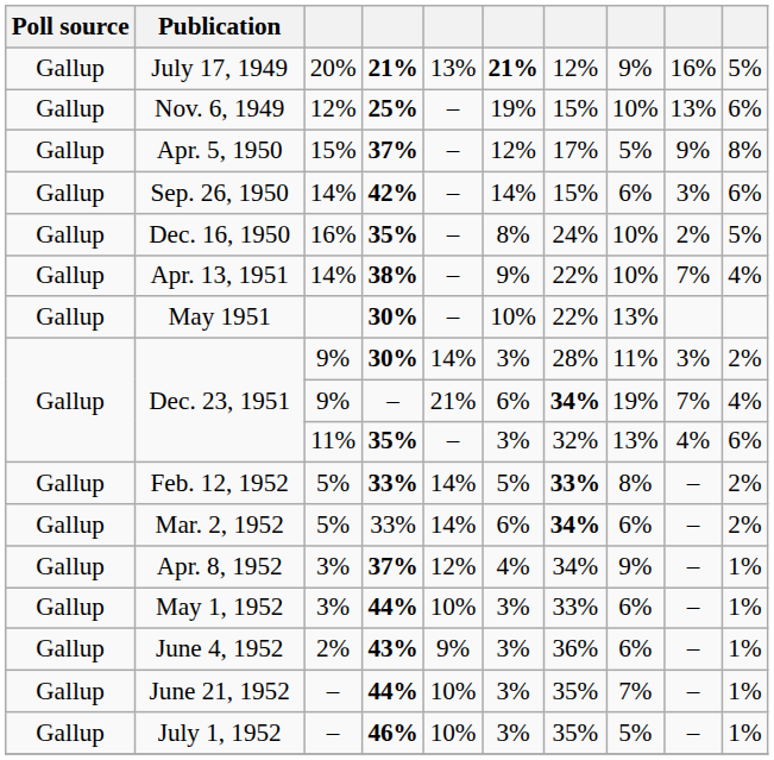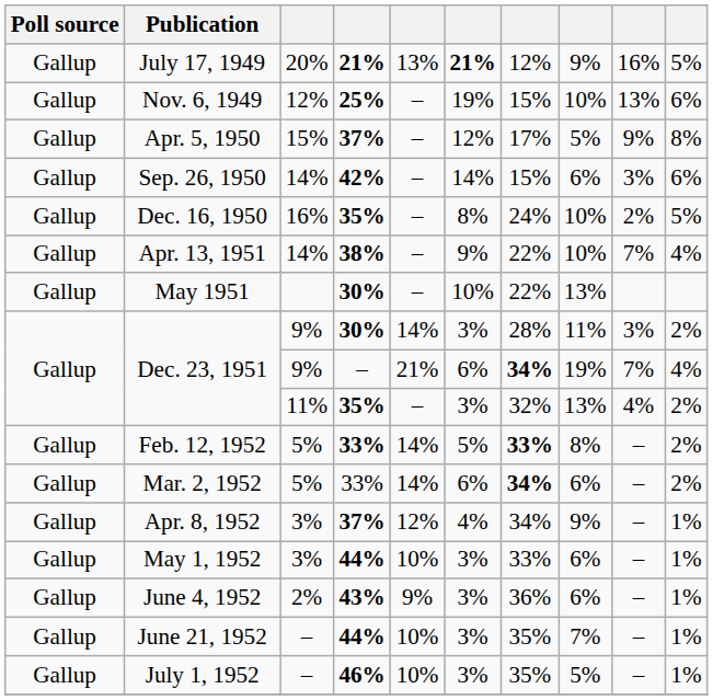 <table class="wikitable" style="font-size:90%;text-align:center;">
 <tr>
 <th>Poll source</th>
 <th style="width:90px;">Publication</th>
 <th></th>
 <th></th>
 <th></th>
 <th></th>
 <th></th>
 <th></th>
 <th></th>
 <th></th>
 </tr>
 <tr>
 <td>Gallup</td>
 <td>July 17, 1949</td>
 <td>20%</td>
 <td><strong>21%</strong></td>
 <td>13%</td>
 <td><strong>21%</strong></td>
 <td>12%</td>
 <td>9%</td>
 <td>16%</td>
 <td>5%</td>
 </tr>
 <tr>
 <td>Gallup</td>
 <td>Nov. 6, 1949</td>
 <td>12%</td>
 <td><strong>25%</strong></td>
 <td>–</td>
 <td>19%</td>
 <td>15%</td>
 <td>10%</td>
 <td>13%</td>
 <td>6%</td>
 </tr>
 <tr>
 <td>Gallup</td>
 <td>Apr. 5, 1950</td>
 <td>15%</td>
 <td><strong>37%</strong></td>
 <td>–</td>
 <td>12%</td>
 <td>17%</td>
 <td>5%</td>
 <td>9%</td>
 <td>8%</td>
 </tr>
 <tr>
 <td>Gallup</td>
 <td>Sep. 26, 1950</td>
 <td>14%</td>
 <td><strong>42%</strong></td>
 <td>–</td>
 <td>14%</td>
 <td>15%</td>
 <td>6%</td>
 <td>3%</td>
 <td>6%</td>
 </tr>
 <tr>
 <td>Gallup</td>
 <td>Dec. 16, 1950</td>
 <td>16%</td>
 <td><strong>35%</strong></td>
 <td>–</td>
 <td>8%</td>
 <td>24%</td>
 <td>10%</td>
 <td>2%</td>
 <td>5%</td>
 </tr>
 <tr>
 <td>Gallup</td>
 <td>Apr. 13, 1951</td>
 <td>14%</td>
 <td><strong>38%</strong></td>
 <td>–</td>
 <td>9%</td>
 <td>22%</td>
 <td>10%</td>
 <td>7%</td>
 <td>4%</td>
 </tr>
 <tr>
 <td>Gallup</td>
 <td>May 1951</td>
 <td></td>
 <td><strong>30%</strong></td>
 <td>–</td>
 <td>10%</td>
 <td>22%</td>
 <td>13%</td>
 <td></td>
 <td></td>
 </tr>
 <tr>
 <td rowspan="3">Gallup</td>
 <td rowspan="3">Dec. 23, 1951</td>
 <td>9%</td>
 <td><strong>30%</strong></td>
 <td>14%</td>
 <td>3%</td>
 <td>28%</td>
 <td>11%</td>
 <td>3%</td>
 <td>2%</td>
 </tr>
 <tr>
 <td>9%</td>
 <td>–</td>
 <td>21%</td>
 <td>6%</td>
 <td><strong>34%</strong></td>
 <td>19%</td>
 <td>7%</td>
 <td>4%</td>
 </tr>
 <tr>
 <td>11%</td>
 <td><strong>35%</strong></td>
 <td>–</td>
 <td>3%</td>
 <td>32%</td>
 <td>13%</td>
 <td>4%</td>
-<td>6%</td>
+<td>2%</td>
 </tr>
 <tr>
 <td>Gallup</td>
 <td>Feb. 12, 1952</td>
 <td>5%</td>
 <td><strong>33%</strong></td>
 <td>14%</td>
 <td>5%</td>
 <td><strong>33%</strong></td>
 <td>8%</td>
 <td>–</td>
 <td>2%</td>
 </tr>
 <tr>
 <td>Gallup</td>
 <td>Mar. 2, 1952</td>
 <td>5%</td>
 <td>33%</td>
 <td>14%</td>
 <td>6%</td>
 <td><strong>34%</strong></td>
 <td>6%</td>
 <td>–</td>
 <td>2%</td>
 </tr>
 <tr>
 <td>Gallup</td>
 <td>Apr. 8, 1952</td>
 <td>3%</td>
 <td><strong>37%</strong></td>
 <td>12%</td>
 <td>4%</td>
 <td>34%</td>
 <td>9%</td>
 <td>–</td>
 <td>1%</td>
 </tr>
 <tr>
 <td>Gallup</td>
 <td>May 1, 1952</td>
 <td>3%</td>
 <td><strong>44%</strong></td>
 <td>10%</td>
 <td>3%</td>
 <td>33%</td>
 <td>6%</td>
 <td>–</td>
 <td>1%</td>
 </tr>
 <tr>
 <td>Gallup</td>
 <td>June 4, 1952</td>
 <td>2%</td>
 <td><strong>43%</strong></td>
 <td>9%</td>
 <td>3%</td>
 <td>36%</td>
 <td>6%</td>
 <td>–</td>
 <td>1%</td>
 </tr>
 <tr>
 <td>Gallup</td>
 <td>June 21, 1952</td>
 <td>–</td>
 <td><strong>44%</strong></td>
 <td>10%</td>
 <td>3%</td>
 <td>35%</td>
 <td>7%</td>
 <td>–</td>
 <td>1%</td>
 </tr>
 <tr>
 <td>Gallup</td>
 <td>July 1, 1952</td>
 <td>–</td>
 <td><strong>46%</strong></td>
 <td>10%</td>
 <td>3%</td>
 <td>35%</td>
 <td>5%</td>
 <td>–</td>
 <td>1%</td>
 </tr>
 <tr>
 </tr>
 </table>
